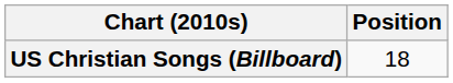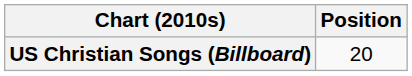 <table class="wikitable plainrowheaders" style="text-align:center">
 <tr>
 <th scope="col">Chart (2010s)</th>
 <th scope="col">Position</th>
 </tr>
 <tr>
 <th scope="row">US Christian Songs (<em>Billboard</em>)</th>
-<td>18</td>
+<td>20</td>
 </tr>
 </table>
